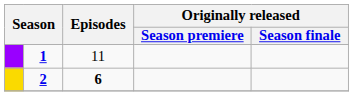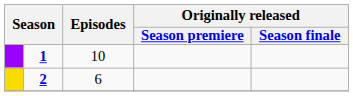 <table class="wikitable" style="text-align:center">
 <tr>
 <th style="padding: 0px 8px" colspan="2" rowspan="2">Season</th>
 <th style="padding: 0px 8px" rowspan="2">Episodes</th>
 <th colspan="2">Originally released</th>
 </tr>
 <tr>
 <th style="padding: 0px 8px"><a href='#'>Season premiere</a></th>
 <th style="padding: 0px 8px"><a href='#'>Season finale</a></th>
 </tr>
 <tr>
 <td bgcolor="#9900FF"></td>
 <td><strong><a href='#'>1</a></strong></td>
-<td>11</td>
+<td>10</td>
 <td></td>
 <td></td>
 </tr>
 <tr>
 <td bgcolor="#fada00"></td>
 <td><strong><a href='#'>2</a></strong></td>
-<td><strong>6</strong></td>
+<td>6</td>
 <td></td>
 <td></td>
 </tr>
 <tr>
 </tr>
 </table>
